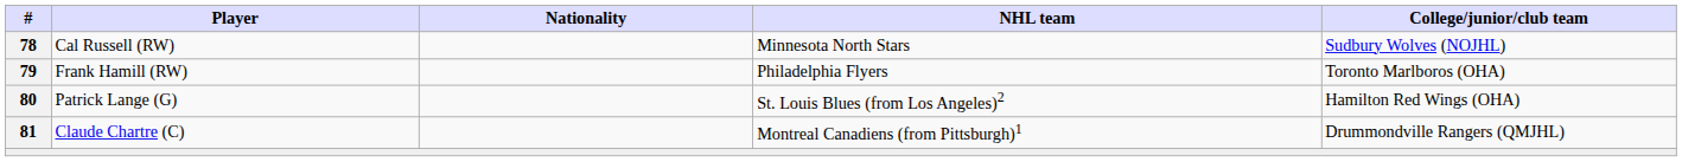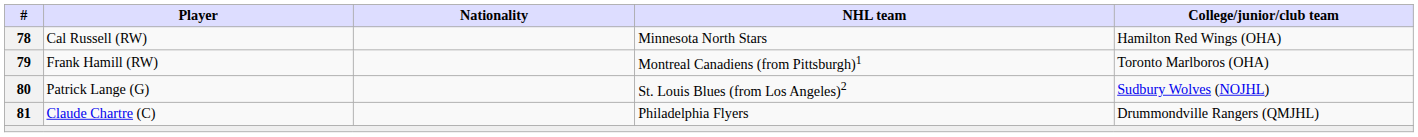 <table class="wikitable" style="width: 100%">
 <tr>
 <th style="background:#ddf; width:2.75%;">#</th>
 <th style="background:#ddf; width:22.0%;">Player</th>
 <th style="background:#ddf; width:20.0%;">Nationality</th>
 <th style="background:#ddf; width:34.0%;">NHL team</th>
 <th style="background:#ddf; width:100.0%;">College/junior/club team</th>
 </tr>
 <tr>
 <th>78</th>
 <td>Cal Russell (RW)</td>
 <td></td>
 <td>Minnesota North Stars</td>
-<td><a href='#'>Sudbury Wolves</a> (<a href='#'>NOJHL</a>)</td>
+<td>Hamilton Red Wings (OHA)</td>
 </tr>
 <tr>
 <th>79</th>
 <td>Frank Hamill (RW)</td>
 <td></td>
-<td>Philadelphia Flyers</td>
+<td>Montreal Canadiens (from Pittsburgh)<sup>1</sup></td>
 <td>Toronto Marlboros (OHA)</td>
 </tr>
 <tr>
 <th>80</th>
 <td>Patrick Lange (G)</td>
 <td></td>
 <td>St. Louis Blues (from Los Angeles)<sup>2</sup></td>
-<td>Hamilton Red Wings (OHA)</td>
+<td><a href='#'>Sudbury Wolves</a> (<a href='#'>NOJHL</a>)</td>
 </tr>
 <tr>
 <th>81</th>
 <td><a href='#'>Claude Chartre</a> (C)</td>
 <td></td>
-<td>Montreal Canadiens (from Pittsburgh)<sup>1</sup></td>
+<td>Philadelphia Flyers</td>
 <td>Drummondville Rangers (QMJHL)</td>
 </tr>
 <tr>
 <td align=center colspan="6" bgcolor="#efefef"></td>
 </tr>
 </table>
